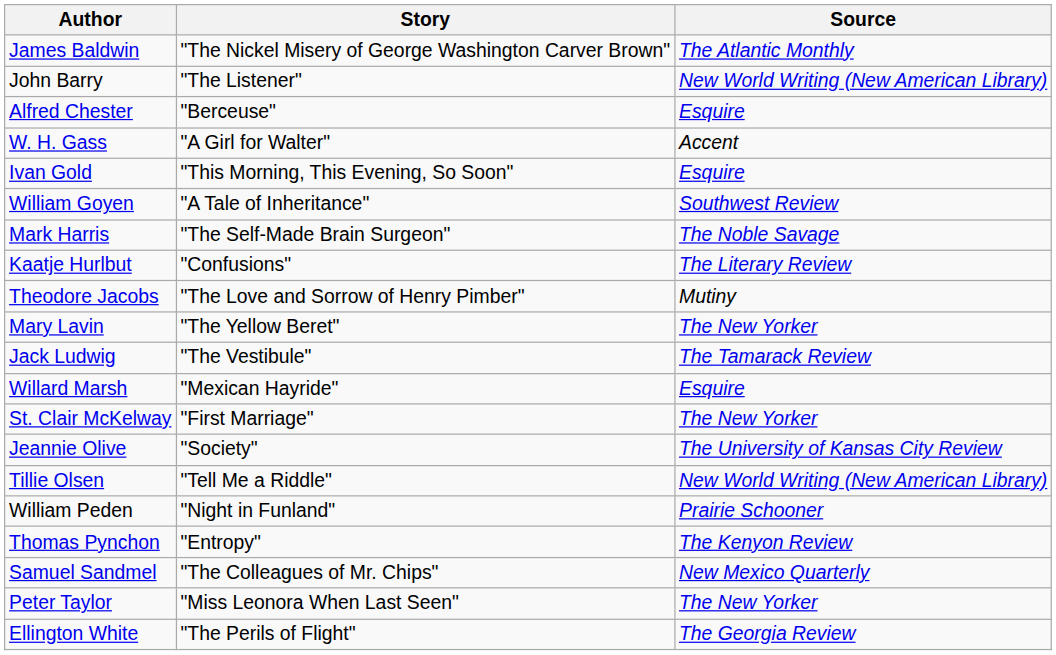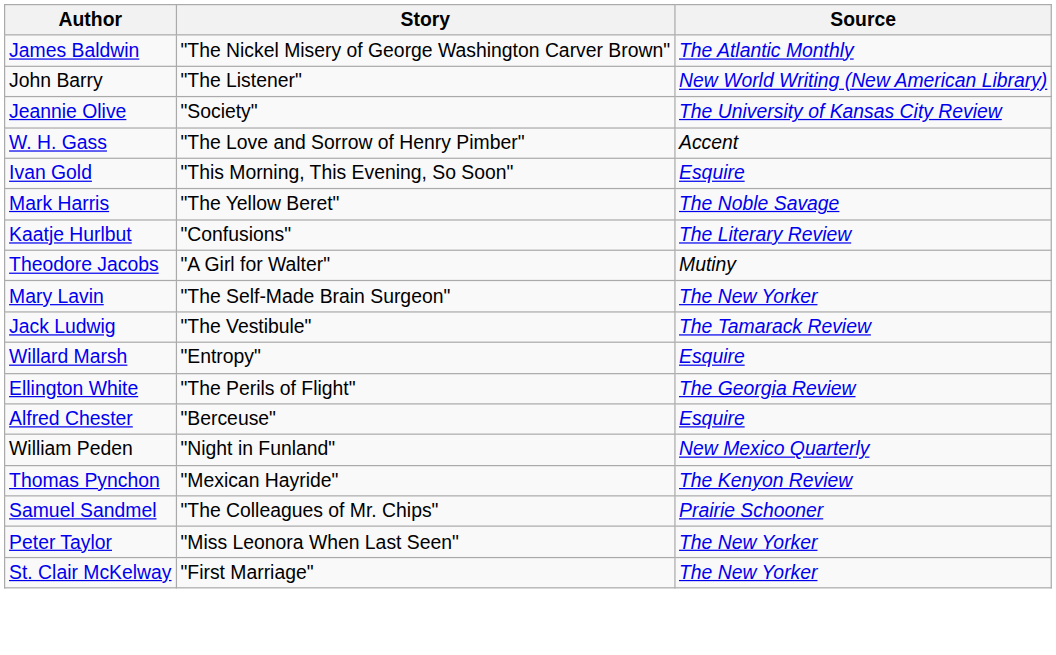 <table class="wikitable">
 <tr>
 <th>Author</th>
 <th>Story</th>
 <th>Source</th>
 </tr>
 <tr>
 <td><a href='#'>James Baldwin</a></td>
 <td>"The Nickel Misery of George Washington Carver Brown"</td>
 <td><em><a href='#'>The Atlantic Monthly</a></em></td>
 </tr>
 <tr>
 <td>John Barry</td>
 <td>"The Listener"</td>
 <td><em><a href='#'>New World Writing (New American Library)</a></em></td>
 </tr>
 <tr>
-<td><a href='#'>Alfred Chester</a></td>
-<td>"Berceuse"</td>
-<td><a href='#'><em>Esquire</em></a></td>
+<td><a href='#'>Jeannie Olive</a></td>
+<td>"Society"</td>
+<td><em><a href='#'>The University of Kansas City Review</a></em></td>
 </tr>
 <tr>
 <td><a href='#'>W. H. Gass</a></td>
-<td>"A Girl for Walter"</td>
+<td>"The Love and Sorrow of Henry Pimber"</td>
 <td><em>Accent</em></td>
 </tr>
 <tr>
 <td><a href='#'>Ivan Gold</a></td>
 <td>"This Morning, This Evening, So Soon"</td>
 <td><a href='#'><em>Esquire</em></a></td>
 </tr>
 <tr>
-<td><a href='#'>William Goyen</a></td>
-<td>"A Tale of Inheritance"</td>
-<td><em><a href='#'>Southwest Review</a></em></td>
-</tr>
-<tr>
 <td><a href='#'>Mark Harris</a></td>
-<td>"The Self-Made Brain Surgeon"</td>
+<td>"The Yellow Beret"</td>
 <td><em><a href='#'>The Noble Savage</a></em></td>
 </tr>
 <tr>
 <td><a href='#'>Kaatje Hurlbut</a></td>
 <td>"Confusions"</td>
 <td><em><a href='#'>The Literary Review</a></em></td>
 </tr>
 <tr>
 <td><a href='#'>Theodore Jacobs</a></td>
-<td>"The Love and Sorrow of Henry Pimber"</td>
+<td>"A Girl for Walter"</td>
 <td><em>Mutiny</em></td>
 </tr>
 <tr>
 <td><a href='#'>Mary Lavin</a></td>
-<td>"The Yellow Beret"</td>
+<td>"The Self-Made Brain Surgeon"</td>
 <td><em><a href='#'>The New Yorker</a></em></td>
 </tr>
 <tr>
 <td><a href='#'>Jack Ludwig</a></td>
 <td>"The Vestibule"</td>
 <td><em><a href='#'>The Tamarack Review</a></em></td>
 </tr>
 <tr>
 <td><a href='#'>Willard Marsh</a></td>
-<td>"Mexican Hayride"</td>
+<td>"Entropy"</td>
 <td><a href='#'><em>Esquire</em></a></td>
 </tr>
 <tr>
-<td><a href='#'>St. Clair McKelway</a></td>
-<td>"First Marriage"</td>
-<td><em><a href='#'>The New Yorker</a></em></td>
+<td><a href='#'>Ellington White</a></td>
+<td>"The Perils of Flight"</td>
+<td><em><a href='#'>The Georgia Review</a></em></td>
 </tr>
 <tr>
-<td><a href='#'>Jeannie Olive</a></td>
-<td>"Society"</td>
-<td><em><a href='#'>The University of Kansas City Review</a></em></td>
-</tr>
-<tr>
-<td><a href='#'>Tillie Olsen</a></td>
-<td>"Tell Me a Riddle"</td>
-<td><em><a href='#'>New World Writing (New American Library)</a></em></td>
+<td><a href='#'>Alfred Chester</a></td>
+<td>"Berceuse"</td>
+<td><a href='#'><em>Esquire</em></a></td>
 </tr>
 <tr>
 <td>William Peden</td>
 <td>"Night in Funland"</td>
-<td><em><a href='#'>Prairie Schooner</a></em></td>
+<td><em><a href='#'>New Mexico Quarterly</a></em></td>
 </tr>
 <tr>
 <td><a href='#'>Thomas Pynchon</a></td>
-<td>"Entropy"</td>
+<td>"Mexican Hayride"</td>
 <td><em><a href='#'>The Kenyon Review</a></em></td>
 </tr>
 <tr>
 <td><a href='#'>Samuel Sandmel</a></td>
 <td>"The Colleagues of Mr. Chips"</td>
-<td><em><a href='#'>New Mexico Quarterly</a></em></td>
+<td><em><a href='#'>Prairie Schooner</a></em></td>
 </tr>
 <tr>
 <td><a href='#'>Peter Taylor</a></td>
 <td>"Miss Leonora When Last Seen"</td>
 <td><em><a href='#'>The New Yorker</a></em></td>
 </tr>
 <tr>
-<td><a href='#'>Ellington White</a></td>
-<td>"The Perils of Flight"</td>
-<td><em><a href='#'>The Georgia Review</a></em></td>
+<td><a href='#'>St. Clair McKelway</a></td>
+<td>"First Marriage"</td>
+<td><em><a href='#'>The New Yorker</a></em></td>
 </tr>
 </table>
